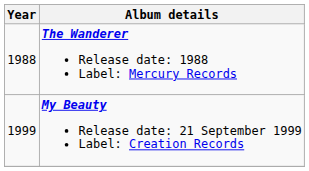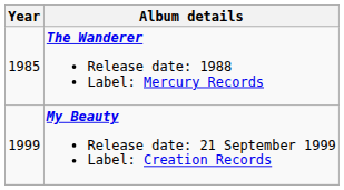 <table class="wikitable" style="text-align:center;">
 <tr>
 <th>Year</th>
 <th>Album details</th>
 </tr>
 <tr>
-<td>1988</td>
+<td>1985</td>
 <td align="left"><strong><em><a href='#'>The Wanderer</a></em></strong><br><ul><li>Release date: 1988</li><li>Label: <a href='#'>Mercury Records</a></li></ul></td>
 </tr>
 <tr>
 <td>1999</td>
 <td align="left"><strong><em><a href='#'>My Beauty</a></em></strong><br><ul><li>Release date: 21 September 1999</li><li>Label: <a href='#'>Creation Records</a></li></ul></td>
 </tr>
 <tr>
 </tr>
 </table>
